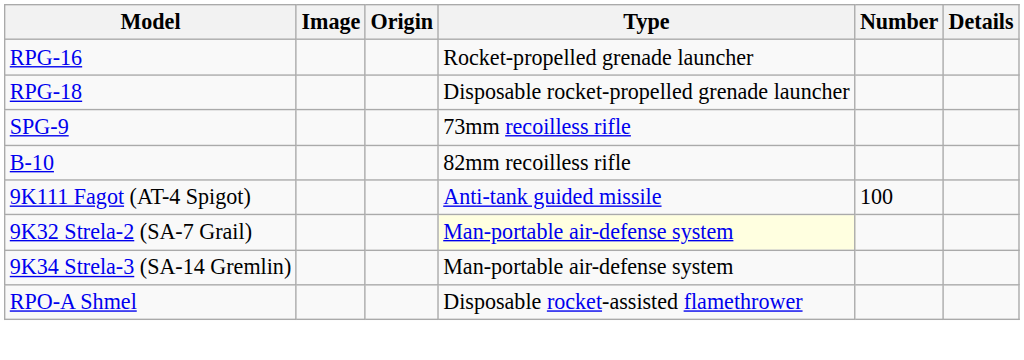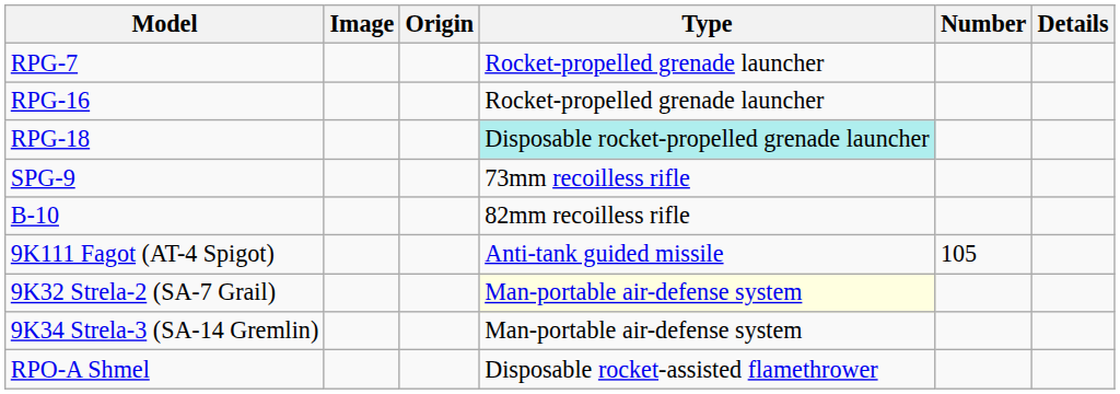 <table class="wikitable">
 <tr>
 <th>Model</th>
 <th>Image</th>
 <th>Origin</th>
 <th>Type</th>
 <th>Number</th>
 <th>Details</th>
+</tr>
+<tr>
+<td><a href='#'>RPG-7</a></td>
+<td></td>
+<td></td>
+<td><a href='#'>Rocket-propelled grenade</a> launcher</td>
+<td></td>
+<td></td>
 </tr>
 <tr>
 <td><a href='#'>RPG-16</a></td>
 <td></td>
 <td></td>
 <td>Rocket-propelled grenade launcher</td>
 <td></td>
 <td></td>
 </tr>
 <tr>
 <td><a href='#'>RPG-18</a></td>
 <td></td>
 <td></td>
-<td>Disposable rocket-propelled grenade launcher</td>
+<td style="background: paleturquoise;">Disposable rocket-propelled grenade launcher</td>
 <td></td>
 <td></td>
 </tr>
 <tr>
 <td><a href='#'>SPG-9</a></td>
 <td></td>
 <td></td>
 <td>73mm <a href='#'>recoilless rifle</a></td>
 <td></td>
 <td></td>
 </tr>
 <tr>
 <td><a href='#'>B-10</a></td>
 <td></td>
 <td></td>
 <td>82mm recoilless rifle</td>
 <td></td>
 <td></td>
 </tr>
 <tr>
 <td><a href='#'>9K111 Fagot</a> (AT-4 Spigot)</td>
 <td></td>
 <td></td>
 <td><a href='#'>Anti-tank guided missile</a></td>
-<td>100</td>
+<td>105</td>
 <td></td>
 </tr>
 <tr>
 <td><a href='#'>9K32 Strela-2</a> (SA-7 Grail)</td>
 <td></td>
 <td></td>
 <td style="background: lightyellow;"><a href='#'>Man-portable air-defense system</a></td>
 <td></td>
 <td></td>
 </tr>
 <tr>
 <td><a href='#'>9K34 Strela-3</a> (SA-14 Gremlin)</td>
 <td></td>
 <td></td>
 <td>Man-portable air-defense system</td>
 <td></td>
 <td></td>
 </tr>
 <tr>
 <td><a href='#'>RPO-A Shmel</a></td>
 <td></td>
 <td></td>
 <td>Disposable <a href='#'>rocket</a>-assisted <a href='#'>flamethrower</a></td>
 <td></td>
 <td></td>
 </tr>
 </table>
